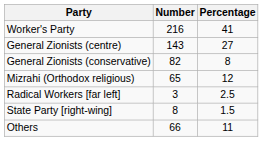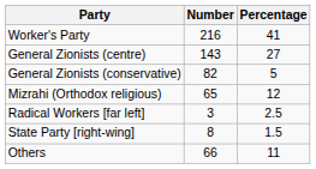 <table class="wikitable">
 <tr>
 <th>Party</th>
 <th>Number</th>
 <th>Percentage</th>
 </tr>
 <tr>
 <td>Worker's Party</td>
 <td style="text-align:center;">216</td>
 <td style="text-align:center;">41</td>
 </tr>
 <tr>
 <td>General Zionists (centre)</td>
 <td style="text-align:center;">143</td>
 <td style="text-align:center;">27</td>
 </tr>
 <tr>
 <td>General Zionists (conservative)</td>
 <td style="text-align:center;">82</td>
-<td style="text-align:center;">8</td>
+<td style="text-align:center;">5</td>
 </tr>
 <tr>
 <td>Mizrahi (Orthodox religious)</td>
 <td style="text-align:center;">65</td>
 <td style="text-align:center;">12</td>
 </tr>
 <tr>
 <td>Radical Workers [far left]</td>
 <td style="text-align:center;">3</td>
 <td style="text-align:center;">2.5</td>
 </tr>
 <tr>
 <td>State Party [right-wing]</td>
 <td style="text-align:center;">8</td>
 <td style="text-align:center;">1.5</td>
 </tr>
 <tr>
 <td>Others</td>
 <td style="text-align:center;">66</td>
 <td style="text-align:center;">11</td>
 </tr>
 </table>
